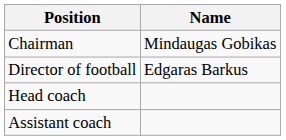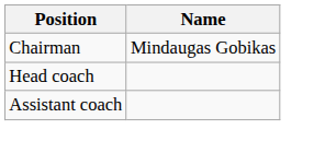 <table class="wikitable">
 <tr>
 <th>Position</th>
 <th>Name</th>
 </tr>
 <tr>
 <td>Chairman</td>
 <td> Mindaugas Gobikas</td>
 </tr>
 <tr>
-<td>Director of football</td>
-<td> Edgaras Barkus</td>
-</tr>
-<tr>
 <td>Head coach</td>
 <td></td>
 </tr>
 <tr>
 <td>Assistant coach</td>
 <td></td>
 </tr>
 </table>
